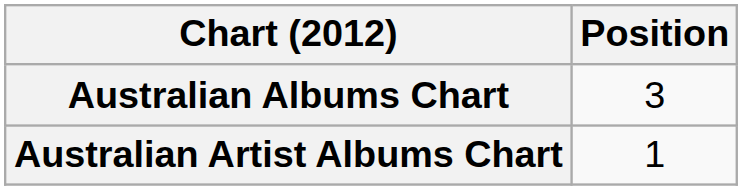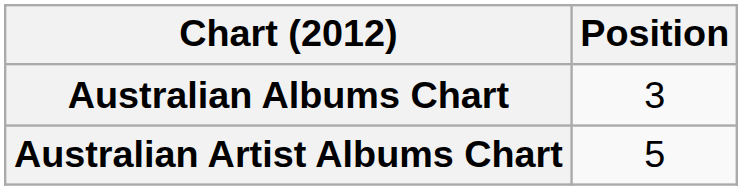 <table class="wikitable plainrowheaders" style="text-align:center;">
 <tr>
 <th scope="col">Chart (2012)</th>
 <th scope="col">Position</th>
 </tr>
 <tr>
 <th scope="row">Australian Albums Chart</th>
 <td>3</td>
 </tr>
 <tr>
 <th scope="row">Australian Artist Albums Chart</th>
-<td>1</td>
+<td>5</td>
 </tr>
 </table>
